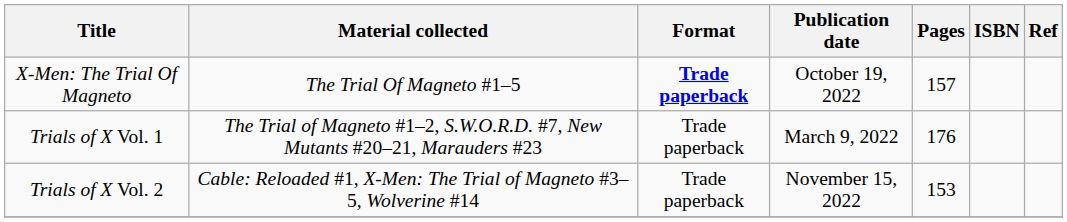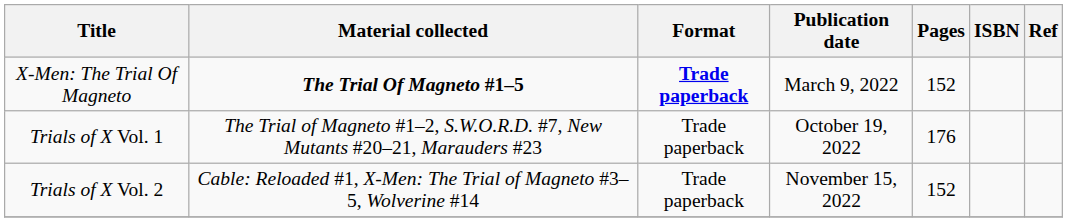 <table class="wikitable" style="text-align:center;">
 <tr>
 <th scope="col">Title</th>
 <th scope="col">Material collected</th>
 <th scope="col">Format</th>
 <th scope="col">Publication date</th>
 <th scope="col">Pages</th>
 <th scope="col">ISBN</th>
 <th scope="col">Ref</th>
 </tr>
 <tr>
 <td><em>X-Men: The Trial Of Magneto</em></td>
-<td><em>The Trial Of Magneto</em> #1–5</td>
+<td><strong><em>The Trial Of Magneto</em> #1–5</strong></td>
 <td><strong><a href='#'>Trade paperback</a></strong></td>
-<td>October 19, 2022</td>
-<td>157</td>
+<td>March 9, 2022</td>
+<td>152</td>
 <td></td>
 <td></td>
 </tr>
 <tr>
 <td><em>Trials of X</em> Vol. 1</td>
 <td><em>The Trial of Magneto</em> #1–2, <em>S.W.O.R.D.</em> #7, <em>New Mutants</em> #20–21, <em>Marauders</em> #23</td>
 <td>Trade paperback</td>
-<td>March 9, 2022</td>
+<td>October 19, 2022</td>
 <td>176</td>
 <td></td>
 <td></td>
 </tr>
 <tr>
 <td><em>Trials of X</em> Vol. 2</td>
 <td><em>Cable: Reloaded</em> #1, <em>X-Men: The Trial of Magneto</em> #3–5, <em>Wolverine</em> #14</td>
 <td>Trade paperback</td>
 <td>November 15, 2022</td>
-<td>153</td>
+<td>152</td>
 <td></td>
 <td></td>
 </tr>
 <tr>
 </tr>
 </table>
